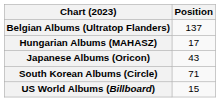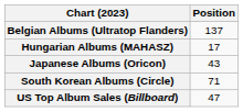 <table class="wikitable sortable plainrowheaders" style="text-align:center">
 <tr>
 <th scope="col">Chart (2023)</th>
 <th scope="col">Position</th>
 </tr>
 <tr>
 <th scope="row">Belgian Albums (Ultratop Flanders)</th>
 <td>137</td>
 </tr>
 <tr>
 <th scope="row">Hungarian Albums (MAHASZ)</th>
 <td>17</td>
 </tr>
 <tr>
 <th scope="row">Japanese Albums (Oricon)</th>
 <td>43</td>
 </tr>
 <tr>
 <th scope="row">South Korean Albums (Circle)</th>
 <td>71</td>
 </tr>
 <tr>
-<th scope="row">US World Albums (<em>Billboard</em>)</th>
-<td>15</td>
+<th scope="row">US Top Album Sales (<em>Billboard</em>)</th>
+<td>47</td>
 </tr>
 </table>
